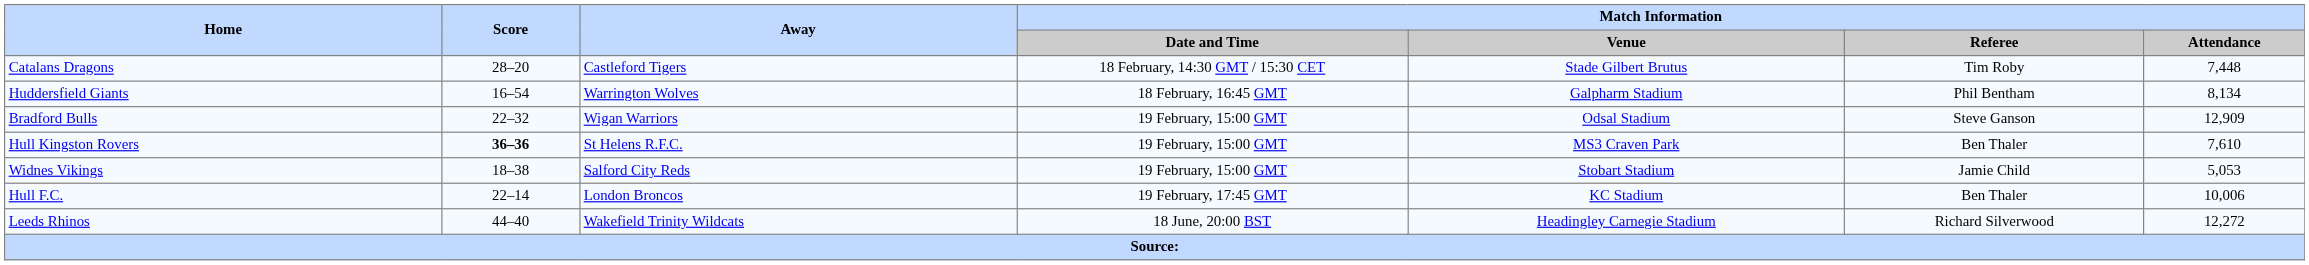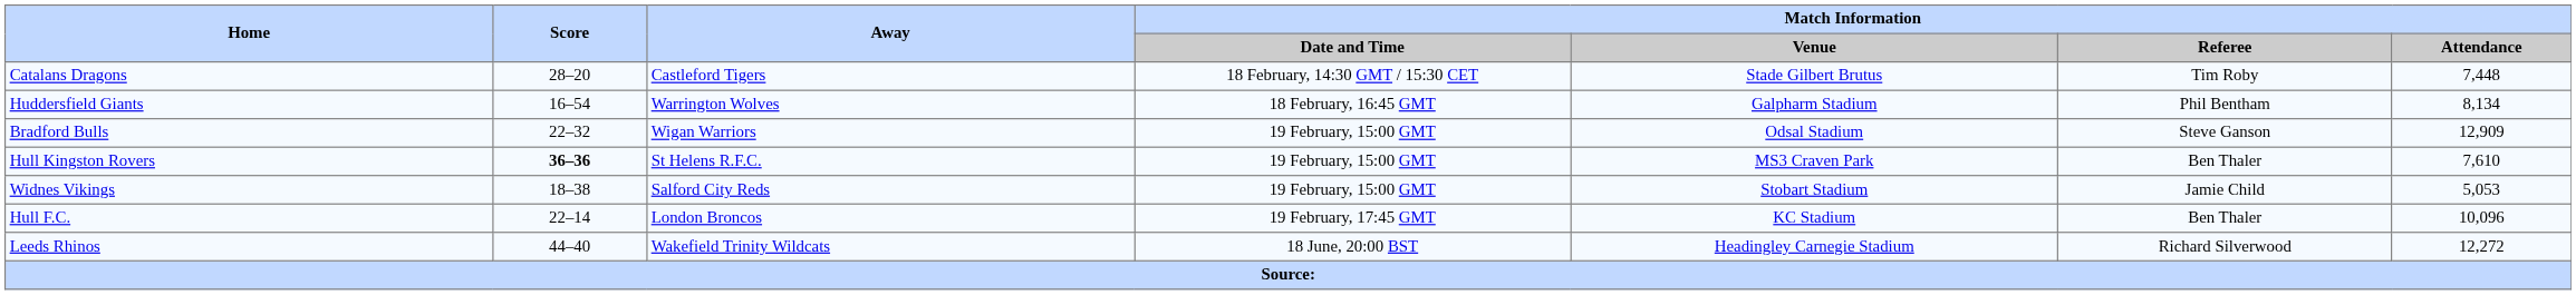 <table border=1 style="border-collapse:collapse; font-size:80%; text-align:center;" cellpadding=3 cellspacing=0 width=100%>
 <tr bgcolor=#C1D8FF>
 <th rowspan=2 width=19%>Home</th>
 <th rowspan=2 width=6%>Score</th>
 <th rowspan=2 width=19%>Away</th>
 <th colspan=6>Match Information</th>
 </tr>
 <tr bgcolor=#CCCCCC>
 <th width=17%>Date and Time</th>
 <th width=19%>Venue</th>
 <th width=13%>Referee</th>
 <th width=7%>Attendance</th>
 </tr>
 <tr bgcolor=#F5FAFF>
 <td align=left> <a href='#'>Catalans Dragons</a></td>
 <td>28–20</td>
 <td align=left> <a href='#'>Castleford Tigers</a></td>
 <td>18 February, 14:30 <a href='#'>GMT</a> / 15:30 <a href='#'>CET</a></td>
 <td><a href='#'>Stade Gilbert Brutus</a></td>
 <td>Tim Roby</td>
 <td>7,448</td>
 </tr>
 <tr bgcolor=#F5FAFF>
 <td align=left> <a href='#'>Huddersfield Giants</a></td>
 <td>16–54</td>
 <td align=left> <a href='#'>Warrington Wolves</a></td>
 <td>18 February, 16:45 <a href='#'>GMT</a></td>
 <td><a href='#'>Galpharm Stadium</a></td>
 <td>Phil Bentham</td>
 <td>8,134</td>
 </tr>
 <tr bgcolor=#F5FAFF>
 <td align=left> <a href='#'>Bradford Bulls</a></td>
 <td>22–32</td>
 <td align=left> <a href='#'>Wigan Warriors</a></td>
 <td>19 February, 15:00 <a href='#'>GMT</a></td>
 <td><a href='#'>Odsal Stadium</a></td>
 <td>Steve Ganson</td>
 <td>12,909</td>
 </tr>
 <tr bgcolor=#F5FAFF>
 <td align=left> <a href='#'>Hull Kingston Rovers</a></td>
 <td><strong>36–36</strong></td>
 <td align=left> <a href='#'>St Helens R.F.C.</a></td>
 <td>19 February, 15:00 <a href='#'>GMT</a></td>
 <td><a href='#'>MS3 Craven Park</a></td>
 <td>Ben Thaler</td>
 <td>7,610</td>
 </tr>
 <tr bgcolor=#F5FAFF>
 <td align=left> <a href='#'>Widnes Vikings</a></td>
 <td>18–38</td>
 <td align=left> <a href='#'>Salford City Reds</a></td>
 <td>19 February, 15:00 <a href='#'>GMT</a></td>
 <td><a href='#'>Stobart Stadium</a></td>
 <td>Jamie Child</td>
 <td>5,053</td>
 </tr>
 <tr bgcolor=#F5FAFF>
 <td align=left> <a href='#'>Hull F.C.</a></td>
 <td>22–14</td>
 <td align=left> <a href='#'>London Broncos</a></td>
 <td>19 February, 17:45 <a href='#'>GMT</a></td>
 <td><a href='#'>KC Stadium</a></td>
 <td>Ben Thaler</td>
-<td>10,006</td>
+<td>10,096</td>
 </tr>
 <tr bgcolor=#F5FAFF>
 <td align=left> <a href='#'>Leeds Rhinos</a></td>
 <td>44–40</td>
 <td align=left> <a href='#'>Wakefield Trinity Wildcats</a></td>
 <td>18 June, 20:00 <a href='#'>BST</a> </td>
 <td><a href='#'>Headingley Carnegie Stadium</a></td>
 <td>Richard Silverwood</td>
 <td>12,272</td>
 </tr>
 <tr bgcolor=#C1D8FF>
 <th colspan=12>Source:</th>
 </tr>
 </table>
